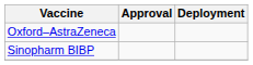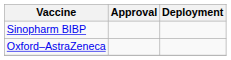 <table class="wikitable">
 <tr>
 <th>Vaccine</th>
 <th>Approval</th>
 <th>Deployment</th>
 </tr>
 <tr>
-<td><a href='#'>Oxford–AstraZeneca</a></td>
+<td><a href='#'>Sinopharm BIBP</a></td>
 <td></td>
 <td></td>
 </tr>
 <tr>
-<td><a href='#'>Sinopharm BIBP</a></td>
+<td><a href='#'>Oxford–AstraZeneca</a></td>
 <td></td>
 <td></td>
 </tr>
 <tr>
 </tr>
 </table>
